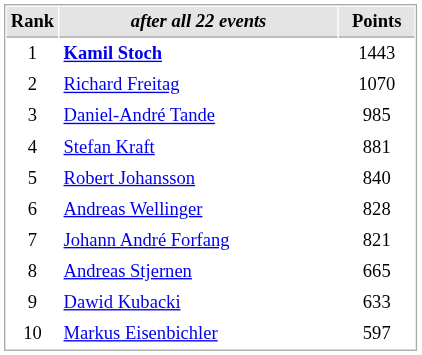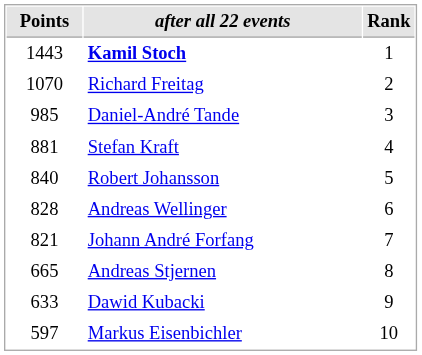 <table cellspacing="1" cellpadding="3" style="border:1px solid #AAAAAA;font-size:86%">
 <tr style="background-color: #E4E4E4;">
+<th style="border-bottom:1px solid #AAAAAA; width: 50px;">Points</th>
+<th style="border-bottom:1px solid #AAAAAA; width: 200px;"><em>after all 22 events</em></th>
 <th style="border-bottom:1px solid #AAAAAA; width: 10px;">Rank</th>
-<th style="border-bottom:1px solid #AAAAAA; width: 200px;"><em>after all 22 events</em></th>
-<th style="border-bottom:1px solid #AAAAAA; width: 50px;">Points</th>
 </tr>
 <tr>
+<td align=center>1443</td>
+<td><strong> <a href='#'>Kamil Stoch</a></strong></td>
 <td align=center>1</td>
-<td><strong> <a href='#'>Kamil Stoch</a></strong></td>
-<td align=center>1443</td>
 </tr>
 <tr>
+<td align=center>1070</td>
+<td> <a href='#'>Richard Freitag</a></td>
 <td align=center>2</td>
-<td> <a href='#'>Richard Freitag</a></td>
-<td align=center>1070</td>
 </tr>
 <tr>
+<td align=center>985</td>
+<td> <a href='#'>Daniel-André Tande</a></td>
 <td align=center>3</td>
-<td> <a href='#'>Daniel-André Tande</a></td>
-<td align=center>985</td>
 </tr>
 <tr>
+<td align=center>881</td>
+<td> <a href='#'>Stefan Kraft</a></td>
 <td align=center>4</td>
-<td> <a href='#'>Stefan Kraft</a></td>
-<td align=center>881</td>
 </tr>
 <tr>
+<td align=center>840</td>
+<td> <a href='#'>Robert Johansson</a></td>
 <td align=center>5</td>
-<td> <a href='#'>Robert Johansson</a></td>
-<td align=center>840</td>
 </tr>
 <tr>
+<td align=center>828</td>
+<td> <a href='#'>Andreas Wellinger</a></td>
 <td align=center>6</td>
-<td> <a href='#'>Andreas Wellinger</a></td>
-<td align=center>828</td>
 </tr>
 <tr>
+<td align=center>821</td>
+<td> <a href='#'>Johann André Forfang</a></td>
 <td align=center>7</td>
-<td> <a href='#'>Johann André Forfang</a></td>
-<td align=center>821</td>
 </tr>
 <tr>
+<td align=center>665</td>
+<td> <a href='#'>Andreas Stjernen</a></td>
 <td align=center>8</td>
-<td> <a href='#'>Andreas Stjernen</a></td>
-<td align=center>665</td>
 </tr>
 <tr>
+<td align=center>633</td>
+<td> <a href='#'>Dawid Kubacki</a></td>
 <td align=center>9</td>
-<td> <a href='#'>Dawid Kubacki</a></td>
-<td align=center>633</td>
 </tr>
 <tr>
+<td align=center>597</td>
+<td> <a href='#'>Markus Eisenbichler</a></td>
 <td align=center>10</td>
-<td> <a href='#'>Markus Eisenbichler</a></td>
-<td align=center>597</td>
 </tr>
 </table>
